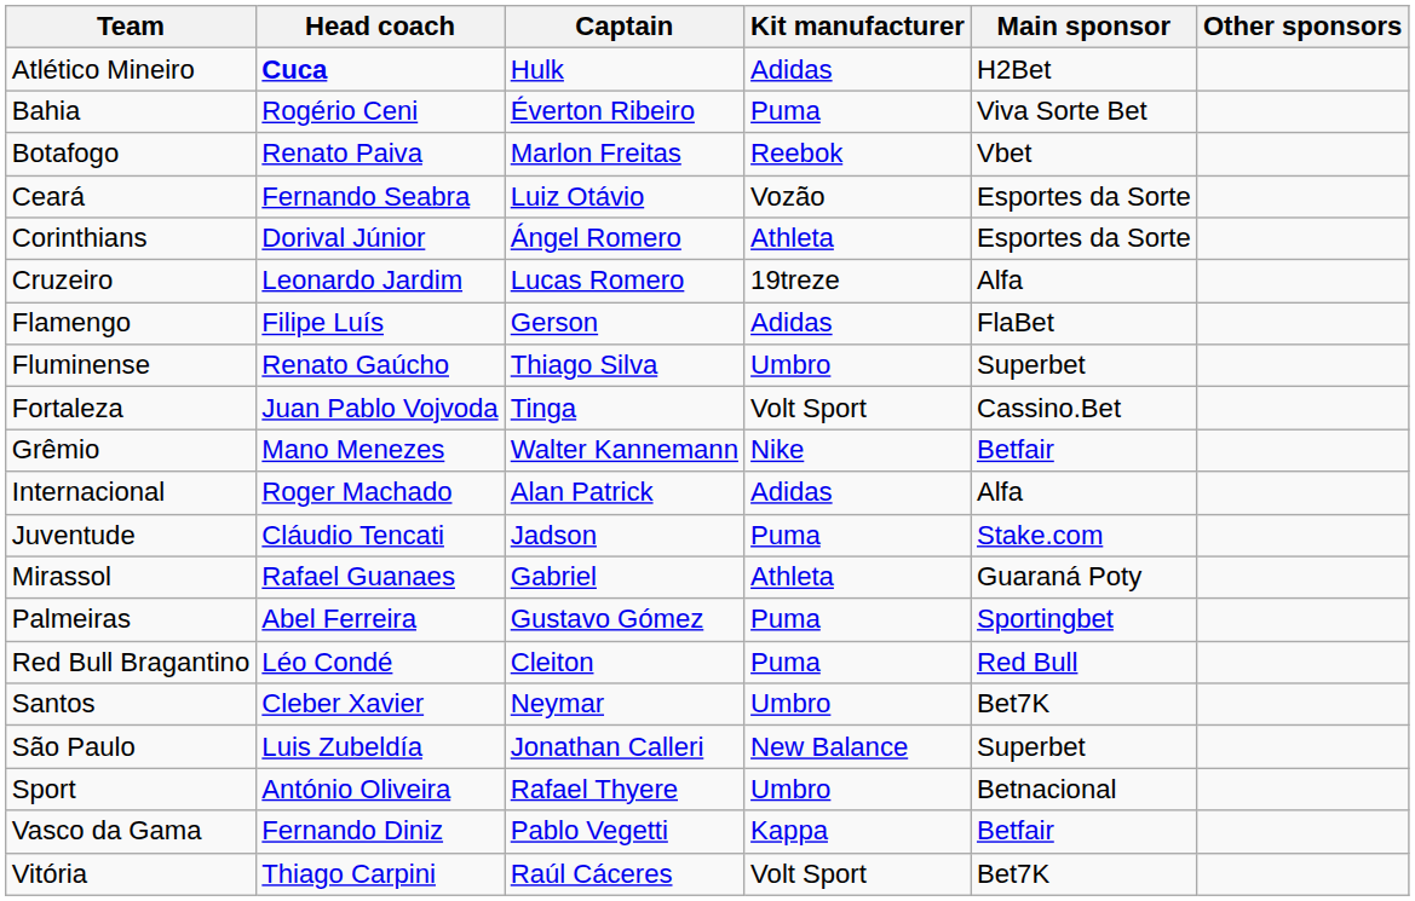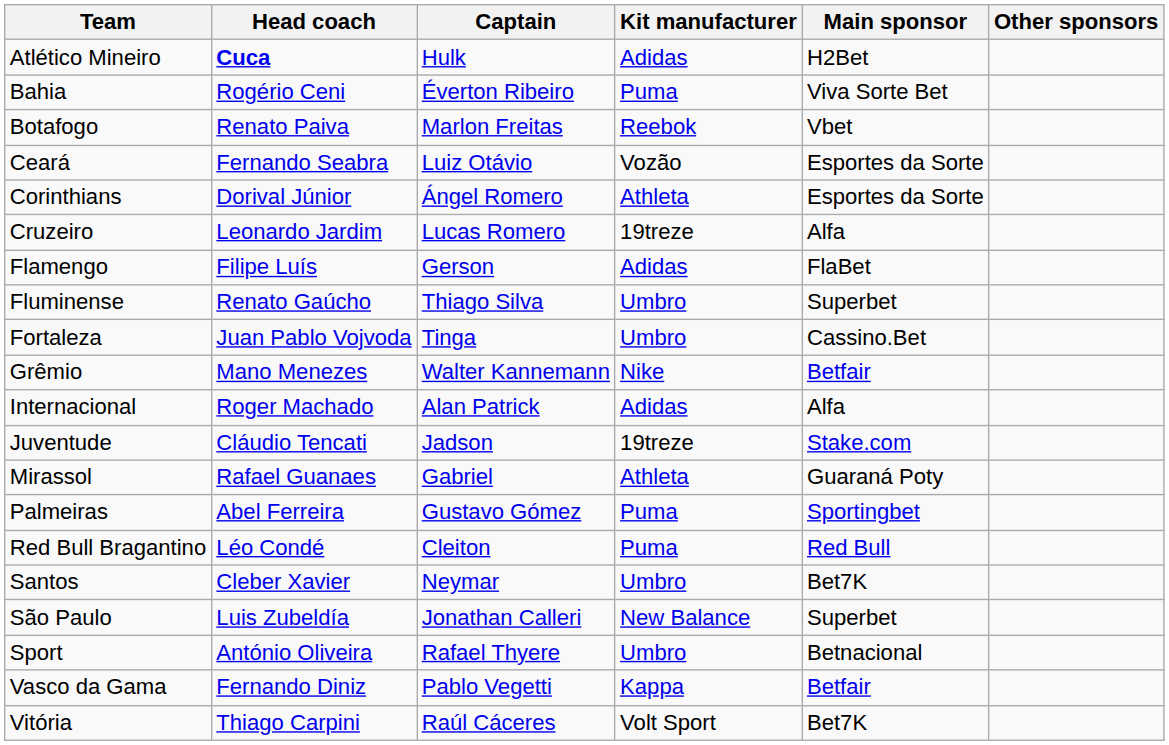 <table class="wikitable sortable">
 <tr>
 <th rowspan="1">Team</th>
 <th rowspan="1">Head coach</th>
 <th rowspan="1">Captain</th>
 <th rowspan="1">Kit manufacturer</th>
 <th rowspan="1">Main sponsor</th>
 <th rowspan="1">Other sponsors</th>
 </tr>
 <tr>
 <td>Atlético Mineiro</td>
 <td><strong> <a href='#'>Cuca</a></strong></td>
 <td> <a href='#'>Hulk</a></td>
 <td><a href='#'>Adidas</a></td>
 <td>H2Bet</td>
 <td></td>
 </tr>
 <tr>
 <td>Bahia</td>
 <td> <a href='#'>Rogério Ceni</a></td>
 <td> <a href='#'>Éverton Ribeiro</a></td>
 <td><a href='#'>Puma</a></td>
 <td>Viva Sorte Bet</td>
 <td></td>
 </tr>
 <tr>
 <td>Botafogo</td>
 <td> <a href='#'>Renato Paiva</a></td>
 <td> <a href='#'>Marlon Freitas</a></td>
 <td><a href='#'>Reebok</a></td>
 <td>Vbet</td>
 <td></td>
 </tr>
 <tr>
 <td>Ceará</td>
 <td> <a href='#'>Fernando Seabra</a></td>
 <td> <a href='#'>Luiz Otávio</a></td>
 <td>Vozão</td>
 <td>Esportes da Sorte</td>
 <td></td>
 </tr>
 <tr>
 <td>Corinthians</td>
 <td> <a href='#'>Dorival Júnior</a></td>
 <td> <a href='#'>Ángel Romero</a></td>
 <td><a href='#'>Athleta</a></td>
 <td>Esportes da Sorte</td>
 <td></td>
 </tr>
 <tr>
 <td>Cruzeiro</td>
 <td> <a href='#'>Leonardo Jardim</a></td>
 <td> <a href='#'>Lucas Romero</a></td>
 <td>19treze</td>
 <td>Alfa</td>
 <td></td>
 </tr>
 <tr>
 <td>Flamengo</td>
 <td> <a href='#'>Filipe Luís</a></td>
 <td> <a href='#'>Gerson</a></td>
 <td><a href='#'>Adidas</a></td>
 <td>FlaBet</td>
 <td></td>
 </tr>
 <tr>
 <td>Fluminense</td>
 <td> <a href='#'>Renato Gaúcho</a></td>
 <td> <a href='#'>Thiago Silva</a></td>
 <td><a href='#'>Umbro</a></td>
 <td>Superbet</td>
 <td></td>
 </tr>
 <tr>
 <td>Fortaleza</td>
 <td> <a href='#'>Juan Pablo Vojvoda</a></td>
 <td> <a href='#'>Tinga</a></td>
-<td>Volt Sport</td>
+<td><a href='#'>Umbro</a></td>
 <td>Cassino.Bet</td>
 <td></td>
 </tr>
 <tr>
 <td>Grêmio</td>
 <td> <a href='#'>Mano Menezes</a></td>
 <td> <a href='#'>Walter Kannemann</a></td>
 <td><a href='#'>Nike</a></td>
 <td><a href='#'>Betfair</a></td>
 <td></td>
 </tr>
 <tr>
 <td>Internacional</td>
 <td> <a href='#'>Roger Machado</a></td>
 <td> <a href='#'>Alan Patrick</a></td>
 <td><a href='#'>Adidas</a></td>
 <td>Alfa</td>
 <td></td>
 </tr>
 <tr>
 <td>Juventude</td>
 <td> <a href='#'>Cláudio Tencati</a></td>
 <td> <a href='#'>Jadson</a></td>
-<td><a href='#'>Puma</a></td>
+<td>19treze</td>
 <td><a href='#'>Stake.com</a></td>
 <td></td>
 </tr>
 <tr>
 <td>Mirassol</td>
 <td> <a href='#'>Rafael Guanaes</a></td>
 <td> <a href='#'>Gabriel</a></td>
 <td><a href='#'>Athleta</a></td>
 <td>Guaraná Poty</td>
 <td></td>
 </tr>
 <tr>
 <td>Palmeiras</td>
 <td> <a href='#'>Abel Ferreira</a></td>
 <td> <a href='#'>Gustavo Gómez</a></td>
 <td><a href='#'>Puma</a></td>
 <td><a href='#'>Sportingbet</a></td>
 <td></td>
 </tr>
 <tr>
 <td>Red Bull Bragantino</td>
 <td> <a href='#'>Léo Condé</a></td>
 <td> <a href='#'>Cleiton</a></td>
 <td><a href='#'>Puma</a></td>
 <td><a href='#'>Red Bull</a></td>
 <td></td>
 </tr>
 <tr>
 <td>Santos</td>
 <td> <a href='#'>Cleber Xavier</a></td>
 <td> <a href='#'>Neymar</a></td>
 <td><a href='#'>Umbro</a></td>
 <td>Bet7K</td>
 <td></td>
 </tr>
 <tr>
 <td>São Paulo</td>
 <td> <a href='#'>Luis Zubeldía</a></td>
 <td> <a href='#'>Jonathan Calleri</a></td>
 <td><a href='#'>New Balance</a></td>
 <td>Superbet</td>
 <td></td>
 </tr>
 <tr>
 <td>Sport</td>
 <td> <a href='#'>António Oliveira</a></td>
 <td> <a href='#'>Rafael Thyere</a></td>
 <td><a href='#'>Umbro</a></td>
 <td>Betnacional</td>
 <td></td>
 </tr>
 <tr>
 <td>Vasco da Gama</td>
 <td> <a href='#'>Fernando Diniz</a></td>
 <td> <a href='#'>Pablo Vegetti</a></td>
 <td><a href='#'>Kappa</a></td>
 <td><a href='#'>Betfair</a></td>
 <td></td>
 </tr>
 <tr>
 <td>Vitória</td>
 <td> <a href='#'>Thiago Carpini</a></td>
 <td> <a href='#'>Raúl Cáceres</a></td>
 <td>Volt Sport</td>
 <td>Bet7K</td>
 <td></td>
 </tr>
 </table>
